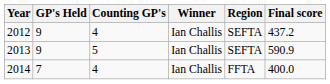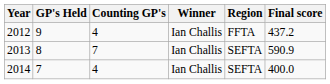 <table class="wikitable sortable">
 <tr>
 <th>Year</th>
 <th>GP's Held</th>
 <th>Counting GP's</th>
 <th>Winner</th>
 <th>Region</th>
 <th>Final score</th>
 </tr>
 <tr>
 <td>2012</td>
 <td>9</td>
 <td>4</td>
 <td>Ian Challis</td>
-<td>SEFTA</td>
+<td>FFTA</td>
 <td>437.2</td>
 </tr>
 <tr>
 <td>2013</td>
-<td>9</td>
-<td>5</td>
+<td>8</td>
+<td>7</td>
 <td>Ian Challis</td>
 <td>SEFTA</td>
 <td>590.9</td>
 </tr>
 <tr>
 <td>2014</td>
 <td>7</td>
 <td>4</td>
 <td>Ian Challis</td>
-<td>FFTA</td>
+<td>SEFTA</td>
 <td>400.0</td>
 </tr>
 </table>
